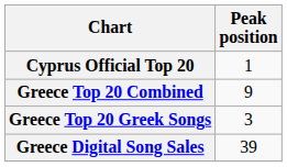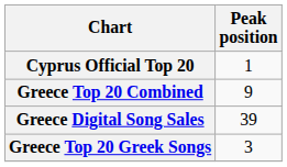 <table class="wikitable sortable plainrowheaders" style="text-align:center">
 <tr>
 <th scope="col">Chart</th>
 <th scope="col">Peak<br>position</th>
 </tr>
 <tr>
 <th scope="row">Cyprus Official Top 20</th>
 <td>1</td>
 </tr>
 <tr>
 <th scope="row">Greece <a href='#'>Top 20 Combined</a></th>
 <td>9</td>
 </tr>
 <tr>
+<th scope="row">Greece <a href='#'>Digital Song Sales</a></th>
+<td>39</td>
+</tr>
+<tr>
 <th scope="row">Greece <a href='#'>Top 20 Greek Songs</a></th>
 <td>3</td>
 </tr>
 <tr>
-<th scope="row">Greece <a href='#'>Digital Song Sales</a></th>
-<td>39</td>
-</tr>
-<tr>
 </tr>
 </table>
